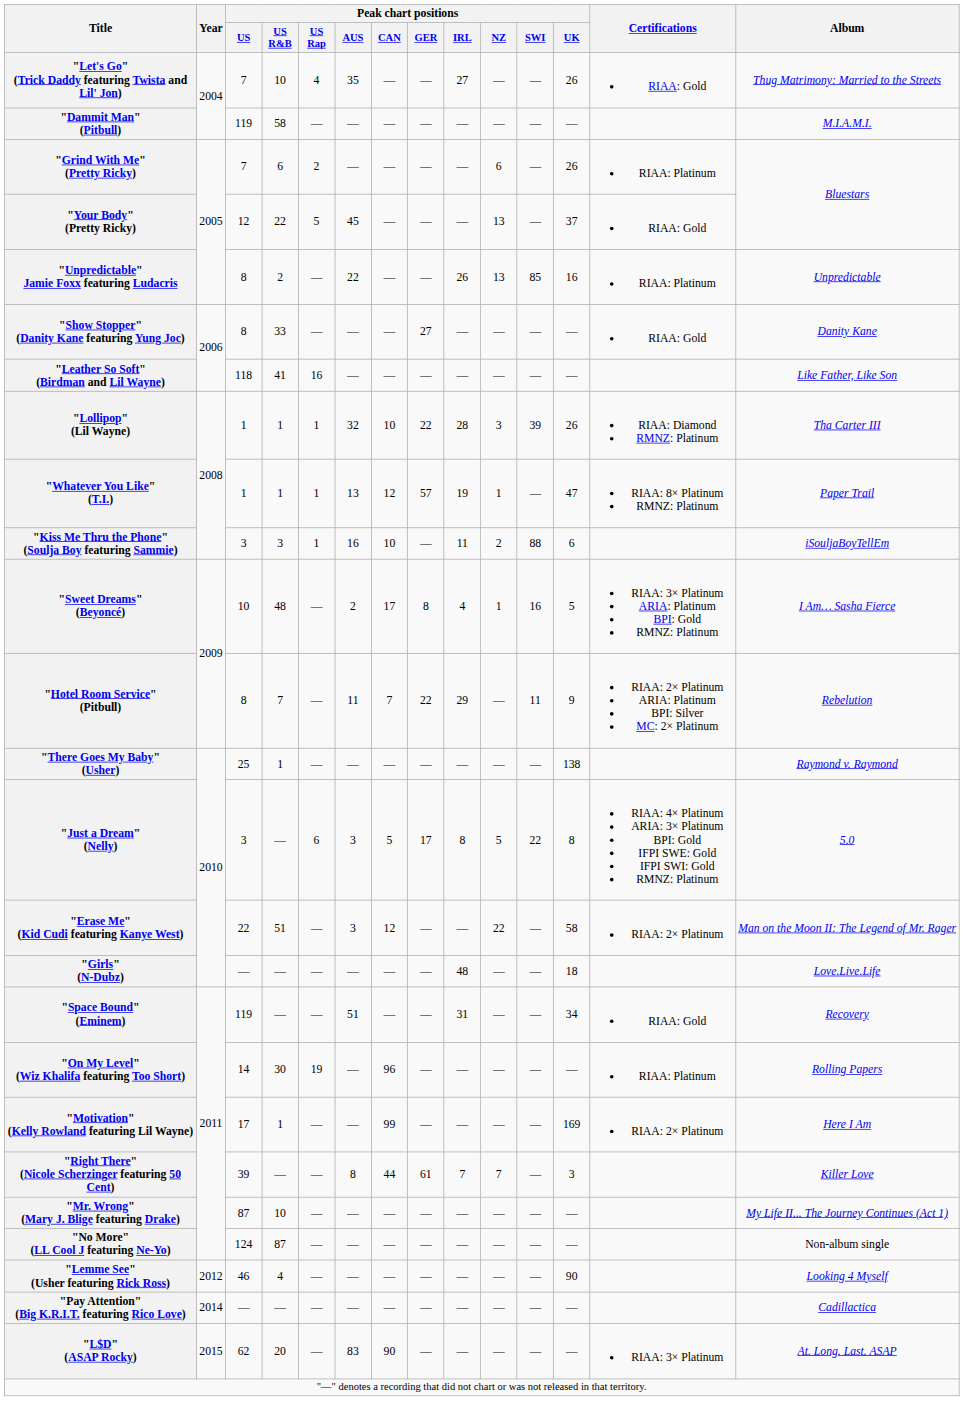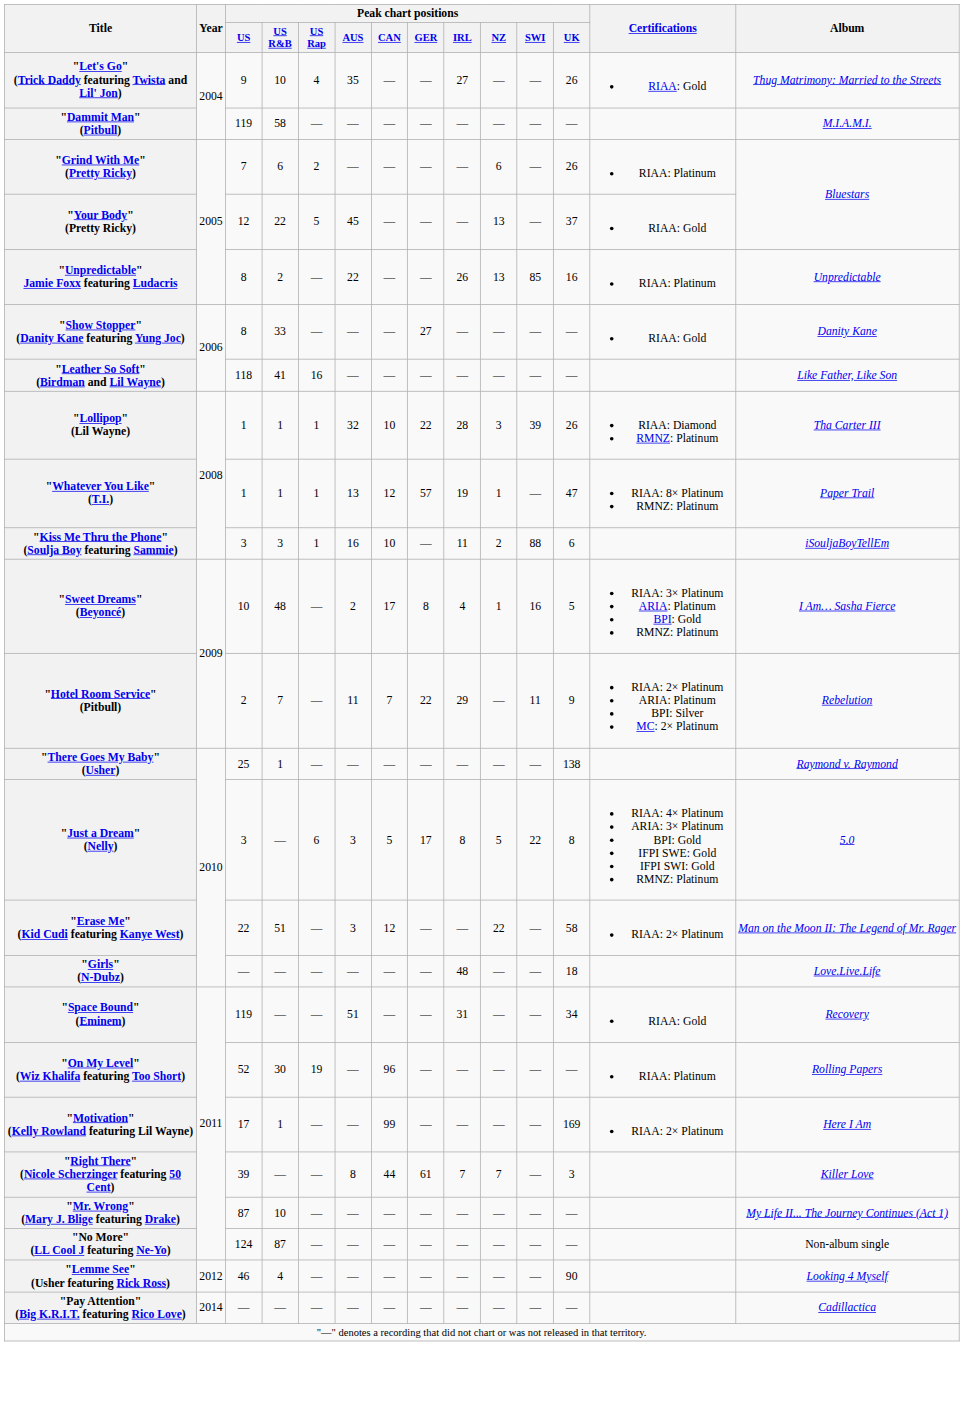 <table class="wikitable plainrowheaders" style="text-align:center;">
 <tr>
 <th scope="col" rowspan="2" style="width:16em;">Title</th>
 <th scope="col" rowspan="2">Year</th>
 <th scope="col" colspan="10">Peak chart positions</th>
 <th scope="col" rowspan="2" style="width:12em;"><a href='#'>Certifications</a></th>
 <th scope="col" rowspan="2">Album</th>
 </tr>
 <tr>
 <th scope="col" style="width:3em;font-size:90%;"><a href='#'>US</a></th>
 <th scope="col" style="width:3em;font-size:90%;"><a href='#'>US R&B</a></th>
 <th scope="col" style="width:3em;font-size:90%;"><a href='#'>US<br>Rap</a></th>
 <th scope="col" style="width:3em;font-size:90%;"><a href='#'>AUS</a></th>
 <th scope="col" style="width:3em;font-size:90%;"><a href='#'>CAN</a></th>
 <th scope="col" style="width:3em;font-size:90%;"><a href='#'>GER</a></th>
 <th scope="col" style="width:3em;font-size:90%;"><a href='#'>IRL</a></th>
 <th scope="col" style="width:3em;font-size:90%;"><a href='#'>NZ</a></th>
 <th scope="col" style="width:3em;font-size:90%;"><a href='#'>SWI</a></th>
 <th scope="col" style="width:3em;font-size:90%;"><a href='#'>UK</a></th>
 </tr>
 <tr>
 <th scope="row">"<a href='#'>Let's Go</a>"<br><span>(<a href='#'>Trick Daddy</a> featuring <a href='#'>Twista</a> and <a href='#'>Lil' Jon</a>)</span></th>
 <td rowspan="2">2004</td>
-<td>7</td>
+<td>9</td>
 <td>10</td>
 <td>4</td>
 <td>35</td>
 <td>—</td>
 <td>—</td>
 <td>27</td>
 <td>—</td>
 <td>—</td>
 <td>26</td>
 <td><br><ul><li><a href='#'>RIAA</a>: Gold</li></ul></td>
 <td rowspan="1"><em><a href='#'>Thug Matrimony: Married to the Streets</a></em></td>
 </tr>
 <tr>
 <th scope="row">"<a href='#'>Dammit Man</a>" <br><span>(<a href='#'>Pitbull</a>)</span></th>
 <td>119</td>
 <td>58</td>
 <td>—</td>
 <td>—</td>
 <td>—</td>
 <td>—</td>
 <td>—</td>
 <td>—</td>
 <td>—</td>
 <td>—</td>
 <td></td>
 <td><em><a href='#'>M.I.A.M.I.</a></em></td>
 </tr>
 <tr>
 <th scope="row">"<a href='#'>Grind With Me</a>"<br><span>(<a href='#'>Pretty Ricky</a>)</span></th>
 <td rowspan="3">2005</td>
 <td>7</td>
 <td>6</td>
 <td>2</td>
 <td>—</td>
 <td>—</td>
 <td>—</td>
 <td>—</td>
 <td>6</td>
 <td>—</td>
 <td>26</td>
 <td><br><ul><li>RIAA: Platinum</li></ul></td>
 <td rowspan="2"><em><a href='#'>Bluestars</a></em></td>
 </tr>
 <tr>
 <th scope="row">"<a href='#'>Your Body</a>"<br><span>(Pretty Ricky)</span></th>
 <td>12</td>
 <td>22</td>
 <td>5</td>
 <td>45</td>
 <td>—</td>
 <td>—</td>
 <td>—</td>
 <td>13</td>
 <td>—</td>
 <td>37</td>
 <td><br><ul><li>RIAA: Gold</li></ul></td>
 </tr>
 <tr>
 <th scope="row">"<a href='#'>Unpredictable</a>"<br><span><a href='#'>Jamie Foxx</a> featuring <a href='#'>Ludacris</a></span></th>
 <td>8</td>
 <td>2</td>
 <td>—</td>
 <td>22</td>
 <td>—</td>
 <td>—</td>
 <td>26</td>
 <td>13</td>
 <td>85</td>
 <td>16</td>
 <td><br><ul><li>RIAA: Platinum</li></ul></td>
 <td><em><a href='#'>Unpredictable</a></em></td>
 </tr>
 <tr>
 <th scope="row">"<a href='#'>Show Stopper</a>"<br><span>(<a href='#'>Danity Kane</a> featuring <a href='#'>Yung Joc</a>)</span></th>
 <td rowspan="2">2006</td>
 <td>8</td>
 <td>33</td>
 <td>—</td>
 <td>—</td>
 <td>—</td>
 <td>27</td>
 <td>—</td>
 <td>—</td>
 <td>—</td>
 <td>—</td>
 <td><br><ul><li>RIAA: Gold</li></ul></td>
 <td rowspan="1"><em><a href='#'>Danity Kane</a></em></td>
 </tr>
 <tr>
 <th scope="row">"<a href='#'>Leather So Soft</a>"<br><span>(<a href='#'>Birdman</a> and <a href='#'>Lil Wayne</a>)</span></th>
 <td>118</td>
 <td>41</td>
 <td>16</td>
 <td>—</td>
 <td>—</td>
 <td>—</td>
 <td>—</td>
 <td>—</td>
 <td>—</td>
 <td>—</td>
 <td></td>
 <td><em><a href='#'>Like Father, Like Son</a></em></td>
 </tr>
 <tr>
 <th scope="row">"<a href='#'>Lollipop</a>"<br><span>(Lil Wayne)</span></th>
 <td rowspan="3">2008</td>
 <td>1</td>
 <td>1</td>
 <td>1</td>
 <td>32</td>
 <td>10</td>
 <td>22</td>
 <td>28</td>
 <td>3</td>
 <td>39</td>
 <td>26</td>
 <td><br><ul><li>RIAA: Diamond</li><li><a href='#'>RMNZ</a>: Platinum</li></ul></td>
 <td><em><a href='#'>Tha Carter III</a></em></td>
 </tr>
 <tr>
 <th scope="row">"<a href='#'>Whatever You Like</a>"<br><span>(<a href='#'>T.I.</a>)</span></th>
 <td>1</td>
 <td>1</td>
 <td>1</td>
 <td>13</td>
 <td>12</td>
 <td>57</td>
 <td>19</td>
 <td>1</td>
 <td>—</td>
 <td>47</td>
 <td><br><ul><li>RIAA: 8× Platinum</li><li>RMNZ: Platinum</li></ul></td>
 <td><em><a href='#'>Paper Trail</a></em></td>
 </tr>
 <tr>
 <th scope="row">"<a href='#'>Kiss Me Thru the Phone</a>"<br><span>(<a href='#'>Soulja Boy</a> featuring <a href='#'>Sammie</a>)</span></th>
 <td>3</td>
 <td>3</td>
 <td>1</td>
 <td>16</td>
 <td>10</td>
 <td>—</td>
 <td>11</td>
 <td>2</td>
 <td>88</td>
 <td>6</td>
 <td></td>
 <td rowspan="1"><em><a href='#'>iSouljaBoyTellEm</a></em></td>
 </tr>
 <tr>
 <th scope="row">"<a href='#'>Sweet Dreams</a>"<br><span>(<a href='#'>Beyoncé</a>)</span></th>
 <td rowspan="2">2009</td>
 <td>10</td>
 <td>48</td>
 <td>—</td>
 <td>2</td>
 <td>17</td>
 <td>8</td>
 <td>4</td>
 <td>1</td>
 <td>16</td>
 <td>5</td>
 <td><br><ul><li>RIAA: 3× Platinum</li><li><a href='#'>ARIA</a>: Platinum</li><li><a href='#'>BPI</a>: Gold</li><li>RMNZ: Platinum</li></ul></td>
 <td><em><a href='#'>I Am… Sasha Fierce</a></em></td>
 </tr>
 <tr>
 <th scope="row">"<a href='#'>Hotel Room Service</a>"<br><span>(Pitbull)</span></th>
-<td>8</td>
+<td>2</td>
 <td>7</td>
 <td>—</td>
 <td>11</td>
 <td>7</td>
 <td>22</td>
 <td>29</td>
 <td>—</td>
 <td>11</td>
 <td>9</td>
 <td><br><ul><li>RIAA: 2× Platinum</li><li>ARIA: Platinum</li><li>BPI: Silver</li><li><a href='#'>MC</a>: 2× Platinum</li></ul></td>
 <td><em><a href='#'>Rebelution</a></em></td>
 </tr>
 <tr>
 <th scope="row">"<a href='#'>There Goes My Baby</a>"<br><span>(<a href='#'>Usher</a>)</span></th>
 <td rowspan="4">2010</td>
 <td>25</td>
 <td>1</td>
 <td>—</td>
 <td>—</td>
 <td>—</td>
 <td>—</td>
 <td>—</td>
 <td>—</td>
 <td>—</td>
 <td>138</td>
 <td></td>
 <td><em><a href='#'>Raymond v. Raymond</a></em></td>
 </tr>
 <tr>
 <th scope="row">"<a href='#'>Just a Dream</a>"<br><span>(<a href='#'>Nelly</a>)</span></th>
 <td>3</td>
 <td>—</td>
 <td>6</td>
 <td>3</td>
 <td>5</td>
 <td>17</td>
 <td>8</td>
 <td>5</td>
 <td>22</td>
 <td>8</td>
 <td><br><ul><li>RIAA: 4× Platinum</li><li>ARIA: 3× Platinum</li><li>BPI: Gold</li><li>IFPI SWE: Gold</li><li>IFPI SWI: Gold</li><li>RMNZ: Platinum</li></ul></td>
 <td><em><a href='#'>5.0</a></em></td>
 </tr>
 <tr>
 <th scope="row">"<a href='#'>Erase Me</a>"<br><span>(<a href='#'>Kid Cudi</a> featuring <a href='#'>Kanye West</a>)</span></th>
 <td>22</td>
 <td>51</td>
 <td>—</td>
 <td>3</td>
 <td>12</td>
 <td>—</td>
 <td>—</td>
 <td>22</td>
 <td>—</td>
 <td>58</td>
 <td><br><ul><li>RIAA: 2× Platinum</li></ul></td>
 <td><em><a href='#'>Man on the Moon II: The Legend of Mr. Rager</a></em></td>
 </tr>
 <tr>
 <th scope="row">"<a href='#'>Girls</a>"<br><span>(<a href='#'>N-Dubz</a>)</span></th>
 <td>—</td>
 <td>—</td>
 <td>—</td>
 <td>—</td>
 <td>—</td>
 <td>—</td>
 <td>48</td>
 <td>—</td>
 <td>—</td>
 <td>18</td>
 <td></td>
 <td><em><a href='#'>Love.Live.Life</a></em></td>
 </tr>
 <tr>
 <th scope="row">"<a href='#'>Space Bound</a>"<br><span>(<a href='#'>Eminem</a>)</span></th>
 <td rowspan="6">2011</td>
 <td>119</td>
 <td>—</td>
 <td>—</td>
 <td>51</td>
 <td>—</td>
 <td>—</td>
 <td>31</td>
 <td>—</td>
 <td>—</td>
 <td>34</td>
 <td><br><ul><li>RIAA: Gold</li></ul></td>
 <td><em><a href='#'>Recovery</a></em></td>
 </tr>
 <tr>
 <th scope="row">"<a href='#'>On My Level</a>"<br><span>(<a href='#'>Wiz Khalifa</a> featuring <a href='#'>Too Short</a>)</span></th>
-<td>14</td>
+<td>52</td>
 <td>30</td>
 <td>19</td>
 <td>—</td>
 <td>96</td>
 <td>—</td>
 <td>—</td>
 <td>—</td>
 <td>—</td>
 <td>—</td>
 <td><br><ul><li>RIAA: Platinum</li></ul></td>
 <td rowspan="1"><em><a href='#'>Rolling Papers</a></em></td>
 </tr>
 <tr>
 <th scope="row">"<a href='#'>Motivation</a>"<br><span>(<a href='#'>Kelly Rowland</a> featuring Lil Wayne)</span></th>
 <td>17</td>
 <td>1</td>
 <td>—</td>
 <td>—</td>
 <td>99</td>
 <td>—</td>
 <td>—</td>
 <td>—</td>
 <td>—</td>
 <td>169</td>
 <td><br><ul><li>RIAA: 2× Platinum</li></ul></td>
 <td><em><a href='#'>Here I Am</a></em></td>
 </tr>
 <tr>
 <th scope="row">"<a href='#'>Right There</a>"<br><span>(<a href='#'>Nicole Scherzinger</a> featuring <a href='#'>50 Cent</a>)</span></th>
 <td>39</td>
 <td>—</td>
 <td>—</td>
 <td>8</td>
 <td>44</td>
 <td>61</td>
 <td>7</td>
 <td>7</td>
 <td>—</td>
 <td>3</td>
 <td></td>
 <td><em><a href='#'>Killer Love</a></em></td>
 </tr>
 <tr>
 <th scope="row">"<a href='#'>Mr. Wrong</a>"<br><span>(<a href='#'>Mary J. Blige</a> featuring <a href='#'>Drake</a>)</span></th>
 <td>87</td>
 <td>10</td>
 <td>—</td>
 <td>—</td>
 <td>—</td>
 <td>—</td>
 <td>—</td>
 <td>—</td>
 <td>—</td>
 <td>—</td>
 <td></td>
 <td><em><a href='#'>My Life II... The Journey Continues (Act 1)</a></em></td>
 </tr>
 <tr>
 <th scope="row">"No More"<br><span>(<a href='#'>LL Cool J</a> featuring <a href='#'>Ne-Yo</a>)</span></th>
 <td>124</td>
 <td>87</td>
 <td>—</td>
 <td>—</td>
 <td>—</td>
 <td>—</td>
 <td>—</td>
 <td>—</td>
 <td>—</td>
 <td>—</td>
 <td></td>
 <td>Non-album single</td>
 </tr>
 <tr>
 <th scope="row">"<a href='#'>Lemme See</a>"<br><span>(Usher featuring <a href='#'>Rick Ross</a>)</span></th>
 <td rowspan="1">2012</td>
 <td>46</td>
 <td>4</td>
 <td>—</td>
 <td>—</td>
 <td>—</td>
 <td>—</td>
 <td>—</td>
 <td>—</td>
 <td>—</td>
 <td>90</td>
 <td></td>
 <td><em><a href='#'>Looking 4 Myself</a></em></td>
 </tr>
 <tr>
 <th scope="row">"Pay Attention" <br><span>(<a href='#'>Big K.R.I.T.</a> featuring <a href='#'>Rico Love</a>)</span></th>
 <td rowspan="1">2014</td>
 <td>—</td>
 <td>—</td>
 <td>—</td>
 <td>—</td>
 <td>—</td>
 <td>—</td>
 <td>—</td>
 <td>—</td>
 <td>—</td>
 <td>—</td>
 <td></td>
 <td><em><a href='#'>Cadillactica</a></em></td>
 </tr>
 <tr>
-<th scope="row">"<a href='#'>L$D</a>" <br><span>(<a href='#'>ASAP Rocky</a>)</span></th>
-<td rowspan="1">2015</td>
-<td>62</td>
-<td>20</td>
-<td>—</td>
-<td>83</td>
-<td>90</td>
-<td>—</td>
-<td>—</td>
-<td>—</td>
-<td>—</td>
-<td>—</td>
-<td><br><ul><li>RIAA: 3× Platinum</li></ul></td>
-<td><em><a href='#'>At. Long. Last. ASAP</a></em></td>
-</tr>
-<tr>
 <td colspan="14" style="font-size:90%">"—" denotes a recording that did not chart or was not released in that territory.</td>
 </tr>
 </table>
